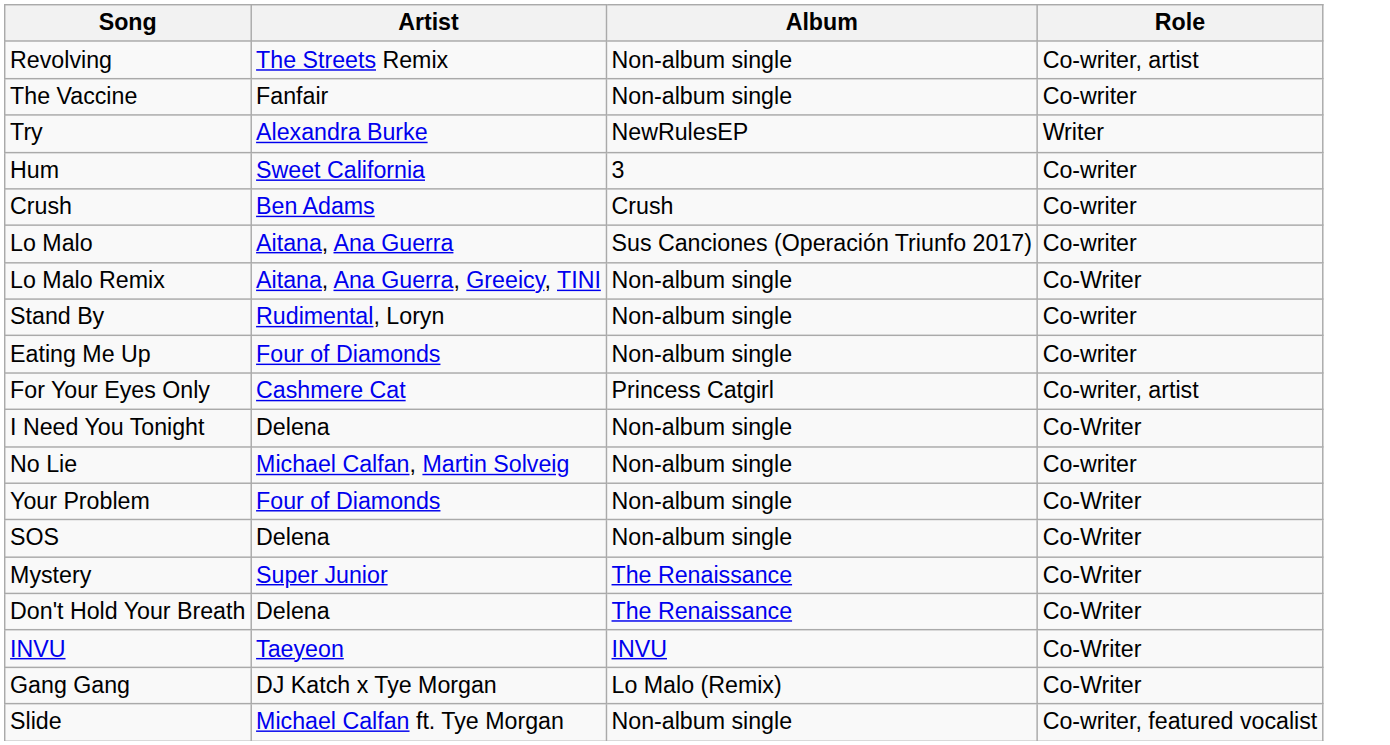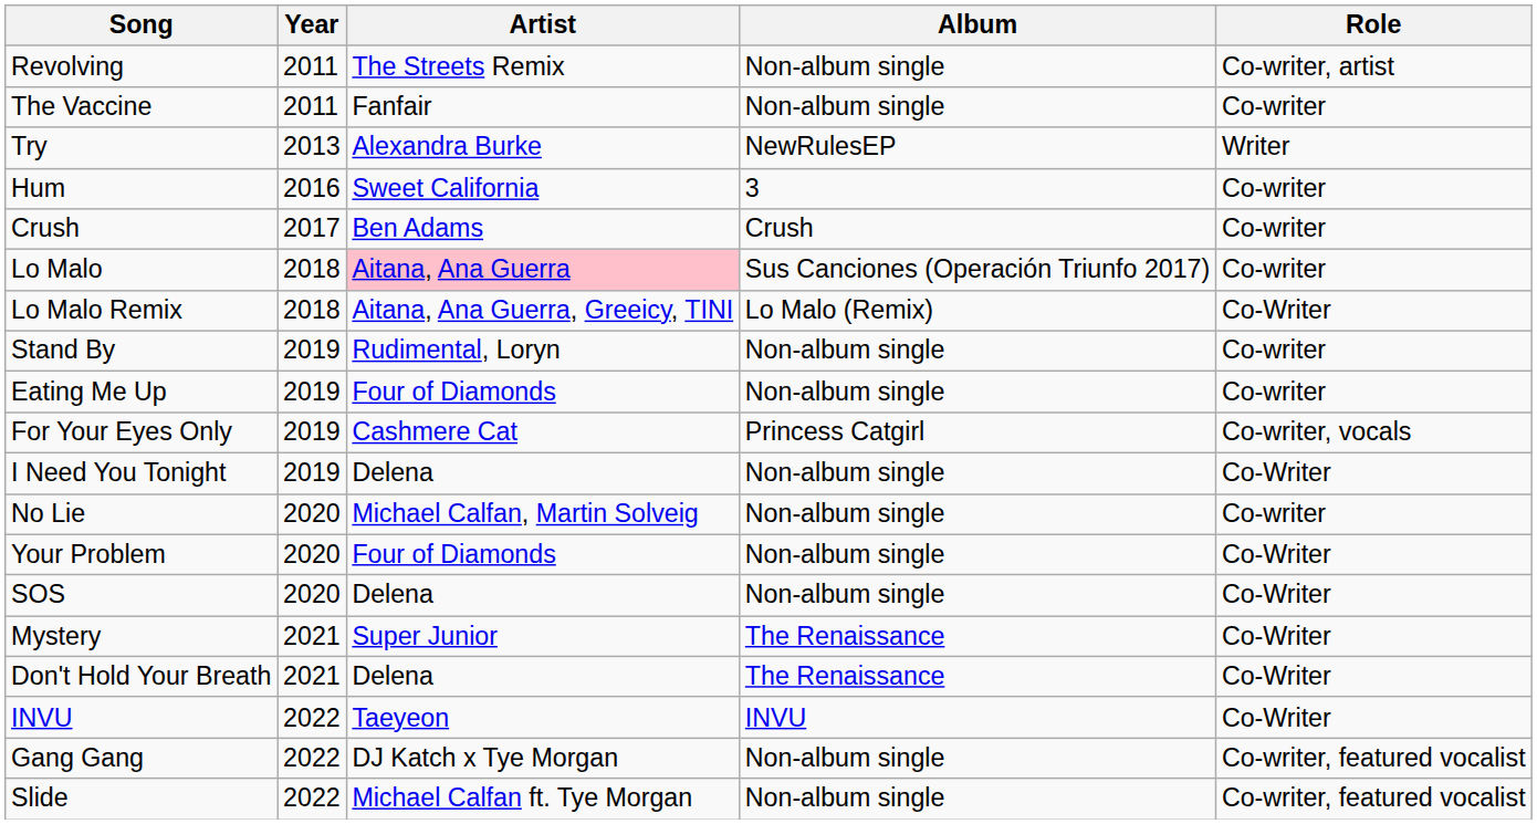 <table class="wikitable">
 <tr>
 <th>Song</th>
+<th>Year</th>
 <th>Artist</th>
 <th>Album</th>
 <th>Role</th>
 </tr>
 <tr>
 <td>Revolving</td>
+<td>2011</td>
 <td><a href='#'>The Streets</a> Remix</td>
 <td>Non-album single</td>
 <td>Co-writer, artist</td>
 </tr>
 <tr>
 <td>The Vaccine</td>
+<td>2011</td>
 <td>Fanfair</td>
 <td>Non-album single</td>
 <td>Co-writer</td>
 </tr>
 <tr>
 <td>Try</td>
+<td>2013</td>
 <td><a href='#'>Alexandra Burke</a></td>
 <td>NewRulesEP</td>
 <td>Writer</td>
 </tr>
 <tr>
 <td>Hum</td>
+<td>2016</td>
 <td><a href='#'>Sweet California</a></td>
 <td>3</td>
 <td>Co-writer</td>
 </tr>
 <tr>
 <td>Crush</td>
+<td>2017</td>
 <td><a href='#'>Ben Adams</a></td>
 <td>Crush</td>
 <td>Co-writer</td>
 </tr>
 <tr>
 <td>Lo Malo</td>
-<td><a href='#'>Aitana</a>, <a href='#'>Ana Guerra</a></td>
+<td>2018</td>
+<td style="background: pink;"><a href='#'>Aitana</a>, <a href='#'>Ana Guerra</a></td>
 <td>Sus Canciones (Operación Triunfo 2017)</td>
 <td>Co-writer</td>
 </tr>
 <tr>
 <td>Lo Malo Remix</td>
+<td>2018</td>
 <td><a href='#'>Aitana</a>, <a href='#'>Ana Guerra</a>, <a href='#'>Greeicy</a>, <a href='#'>TINI</a></td>
-<td>Non-album single</td>
+<td>Lo Malo (Remix)</td>
 <td>Co-Writer</td>
 </tr>
 <tr>
 <td>Stand By</td>
+<td>2019</td>
 <td><a href='#'>Rudimental</a>, Loryn</td>
 <td>Non-album single</td>
 <td>Co-writer</td>
 </tr>
 <tr>
 <td>Eating Me Up</td>
+<td>2019</td>
 <td><a href='#'>Four of Diamonds</a></td>
 <td>Non-album single</td>
 <td>Co-writer</td>
 </tr>
 <tr>
 <td>For Your Eyes Only</td>
+<td>2019</td>
 <td><a href='#'>Cashmere Cat</a></td>
 <td>Princess Catgirl</td>
-<td>Co-writer, artist</td>
+<td>Co-writer, vocals</td>
 </tr>
 <tr>
 <td>I Need You Tonight</td>
+<td>2019</td>
 <td>Delena</td>
 <td>Non-album single</td>
 <td>Co-Writer</td>
 </tr>
 <tr>
 <td>No Lie</td>
+<td>2020</td>
 <td><a href='#'>Michael Calfan</a>, <a href='#'>Martin Solveig</a></td>
 <td>Non-album single</td>
 <td>Co-writer</td>
 </tr>
 <tr>
 <td>Your Problem</td>
+<td>2020</td>
 <td><a href='#'>Four of Diamonds</a></td>
 <td>Non-album single</td>
 <td>Co-Writer</td>
 </tr>
 <tr>
 <td>SOS</td>
+<td>2020</td>
 <td>Delena</td>
 <td>Non-album single</td>
 <td>Co-Writer</td>
 </tr>
 <tr>
 <td>Mystery</td>
+<td>2021</td>
 <td><a href='#'>Super Junior</a></td>
 <td><a href='#'>The Renaissance</a></td>
 <td>Co-Writer</td>
 </tr>
 <tr>
 <td>Don't Hold Your Breath</td>
+<td>2021</td>
 <td>Delena</td>
 <td><a href='#'>The Renaissance</a></td>
 <td>Co-Writer</td>
 </tr>
 <tr>
 <td><a href='#'>INVU</a></td>
+<td>2022</td>
 <td><a href='#'>Taeyeon</a></td>
 <td><a href='#'>INVU</a></td>
 <td>Co-Writer</td>
 </tr>
 <tr>
 <td>Gang Gang</td>
+<td>2022</td>
 <td>DJ Katch x Tye Morgan</td>
-<td>Lo Malo (Remix)</td>
-<td>Co-Writer</td>
+<td>Non-album single</td>
+<td>Co-writer, featured vocalist</td>
 </tr>
 <tr>
 <td>Slide</td>
+<td>2022</td>
 <td><a href='#'>Michael Calfan</a> ft. Tye Morgan</td>
 <td>Non-album single</td>
 <td>Co-writer, featured vocalist</td>
 </tr>
 </table>
